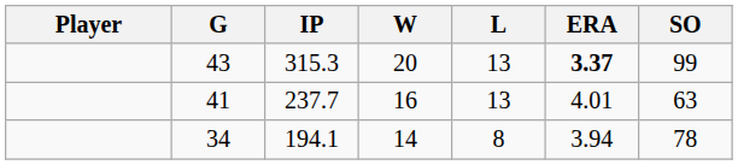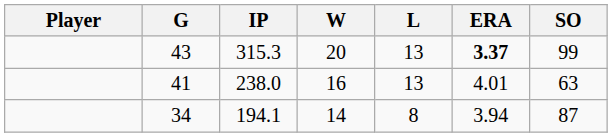 <table class="wikitable sortable">
 <tr>
 <th bgcolor="#DDDDFF" width="16%">Player</th>
 <th bgcolor="#DDDDFF" width="9%">G</th>
 <th bgcolor="#DDDDFF" width="9%">IP</th>
 <th bgcolor="#DDDDFF" width="9%">W</th>
 <th bgcolor="#DDDDFF" width="9%">L</th>
 <th bgcolor="#DDDDFF" width="9%">ERA</th>
 <th bgcolor="#DDDDFF" width="9%">SO</th>
 </tr>
 <tr align="center">
 <td></td>
 <td>43</td>
 <td>315.3</td>
 <td>20</td>
 <td>13</td>
 <td><strong>3.37</strong></td>
 <td>99</td>
 </tr>
 <tr align="center">
 <td></td>
 <td>41</td>
-<td>237.7</td>
+<td>238.0</td>
 <td>16</td>
 <td>13</td>
 <td>4.01</td>
 <td>63</td>
 </tr>
 <tr align="center">
 <td></td>
 <td>34</td>
 <td>194.1</td>
 <td>14</td>
 <td>8</td>
 <td>3.94</td>
-<td>78</td>
+<td>87</td>
 </tr>
 </table>
